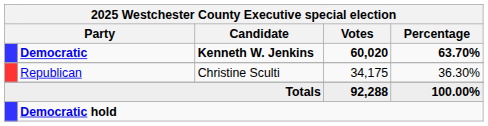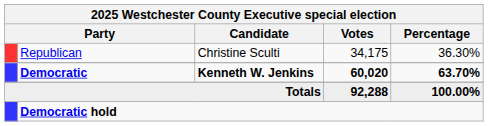 <table class="wikitable" style="font-size: 95%;">
 <tr>
 <th colspan="5">2025 Westchester County Executive special election</th>
 </tr>
 <tr>
 <th colspan="2" style="width: 15em">Party</th>
 <th style="width: 10em">Candidate</th>
 <th style="width: 5em">Votes</th>
 <th style="width: 7em">Percentage</th>
 </tr>
 <tr>
-<th style="background-color:#3333FF; width: 3px"></th>
-<td style="width: 130px"><strong><a href='#'>Democratic</a></strong></td>
-<td><strong>Kenneth W. Jenkins</strong></td>
-<td align="right"><strong>60,020</strong></td>
-<td align="right"><strong>63.70%</strong></td>
+<th style="background-color:#FF3333; width: 3px"></th>
+<td style="width: 130px"><a href='#'>Republican</a></td>
+<td>Christine Sculti</td>
+<td align="right">34,175</td>
+<td align="right">36.30%</td>
 </tr>
 <tr>
 </tr>
 <tr>
 </tr>
 <tr>
-<th style="background-color:#FF3333; width: 3px"></th>
-<td style="width: 130px"><a href='#'>Republican</a></td>
-<td>Christine Sculti</td>
-<td align="right">34,175</td>
-<td align="right">36.30%</td>
+<th style="background-color:#3333FF; width: 3px"></th>
+<td style="width: 130px"><strong><a href='#'>Democratic</a></strong></td>
+<td><strong>Kenneth W. Jenkins</strong></td>
+<td align="right"><strong>60,020</strong></td>
+<td align="right"><strong>63.70%</strong></td>
 </tr>
 <tr>
 </tr>
 <tr>
 </tr>
 <tr>
 </tr>
 <tr bgcolor="#EEEEEE">
 <td colspan="3" align="right"><strong>Totals</strong></td>
 <td align="right"><strong>92,288</strong></td>
 <td align="right"><strong>100.00%</strong></td>
 </tr>
 <tr>
 <th style="background-color:#3333FF; width: 3px"></th>
 <td colspan="4"><strong><a href='#'>Democratic</a> hold</strong></td>
 </tr>
 </table>
